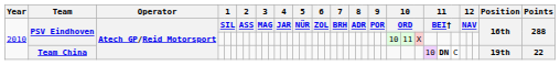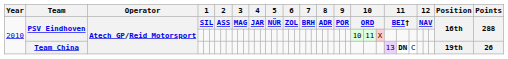 <table class="wikitable" style="text-align:center; font-size:85%">
 <tr>
 <th>Year</th>
 <th>Team</th>
 <th>Operator</th>
 <th colspan=3>1</th>
 <th colspan=3>2</th>
 <th colspan=3>3</th>
 <th colspan=3>4</th>
 <th colspan=3>5</th>
 <th colspan=3>6</th>
 <th colspan=3>7</th>
 <th colspan=3>8</th>
 <th colspan=3>9</th>
 <th colspan=3>10</th>
 <th colspan=3>11</th>
 <th colspan=3>12</th>
 <th>Position</th>
 <th>Points</th>
 </tr>
 <tr>
 <td rowspan=3><a href='#'>2010</a></td>
 <th rowspan=2 nowrap><a href='#'>PSV Eindhoven</a></th>
 <th rowspan=3 nowrap><a href='#'>Atech GP</a>/<a href='#'>Reid Motorsport</a></th>
 <th colspan=3><a href='#'>SIL</a><br></th>
 <th colspan=3><a href='#'>ASS</a><br></th>
 <th colspan=3><a href='#'>MAG</a><br></th>
 <th colspan=3><a href='#'>JAR</a><br></th>
 <th colspan=3><a href='#'>NÜR</a><br></th>
 <th colspan=3><a href='#'>ZOL</a><br></th>
 <th colspan=3><a href='#'>BRH</a><br></th>
 <th colspan=3><a href='#'>ADR</a><br></th>
 <th colspan=3><a href='#'>POR</a><br></th>
 <th colspan=3><a href='#'>ORD</a><br></th>
 <th colspan=3><a href='#'>BEI</a>†<br></th>
 <th colspan=3><a href='#'>NAV</a><br></th>
 <th rowspan=2>16th</th>
 <th rowspan=2>288</th>
 </tr>
 <tr>
 <td></td>
 <td></td>
 <td></td>
 <td></td>
 <td></td>
 <td></td>
 <td></td>
 <td></td>
 <td></td>
 <td></td>
 <td></td>
 <td></td>
 <td></td>
 <td></td>
 <td></td>
 <td></td>
 <td></td>
 <td></td>
 <td></td>
 <td></td>
 <td></td>
 <td></td>
 <td></td>
 <td></td>
 <td></td>
 <td></td>
 <td></td>
 <td style="background:#dfffdf;">10</td>
 <td style="background:#dfffdf;">11</td>
 <td style="background:#ffcfcf;">X</td>
 <td></td>
 <td></td>
 <td></td>
 <td></td>
 <td></td>
 <td></td>
 </tr>
 <tr>
 <th nowrap><a href='#'>Team China</a></th>
 <td></td>
 <td></td>
 <td></td>
 <td></td>
 <td></td>
 <td></td>
 <td></td>
 <td></td>
 <td></td>
 <td></td>
 <td></td>
 <td></td>
 <td></td>
 <td></td>
 <td></td>
 <td></td>
 <td></td>
 <td></td>
 <td></td>
 <td></td>
 <td></td>
 <td></td>
 <td></td>
 <td></td>
 <td></td>
 <td></td>
 <td></td>
 <td></td>
 <td></td>
 <td></td>
-<td style="background:#efcfff;">10</td>
+<td style="background:#efcfff;">13</td>
 <td style="background:#ffffff;"><strong>DN</strong></td>
 <td style="background:#ffffff;">C</td>
 <td></td>
 <td></td>
 <td></td>
 <th>19th</th>
-<th>22</th>
+<th>26</th>
 </tr>
 </table>
